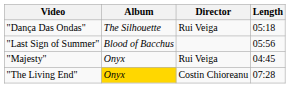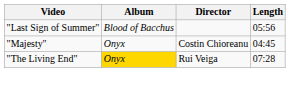 <table class="wikitable">
 <tr>
 <th>Video</th>
 <th>Album</th>
 <th>Director</th>
 <th>Length</th>
-</tr>
-<tr>
-<td>"Dança Das Ondas"</td>
-<td><em>The Silhouette</em></td>
-<td>Rui Veiga</td>
-<td>05:18</td>
 </tr>
 <tr>
 <td>"Last Sign of Summer"</td>
 <td><em>Blood of Bacchus</em></td>
 <td></td>
 <td>05:56</td>
 </tr>
 <tr>
 <td>"Majesty"</td>
 <td><em>Onyx</em></td>
-<td>Rui Veiga</td>
+<td>Costin Chioreanu</td>
 <td>04:45</td>
 </tr>
 <tr>
 <td>"The Living End"</td>
 <td style="background: gold;"><em>Onyx</em></td>
-<td>Costin Chioreanu</td>
+<td>Rui Veiga</td>
 <td>07:28</td>
 </tr>
 </table>
